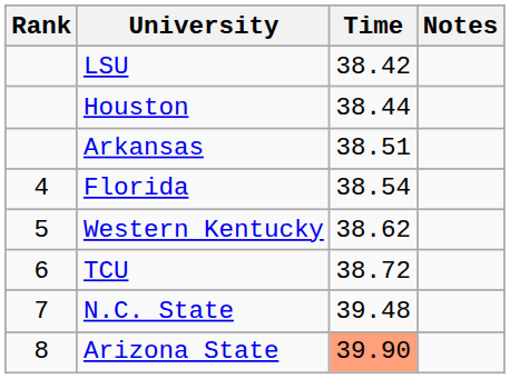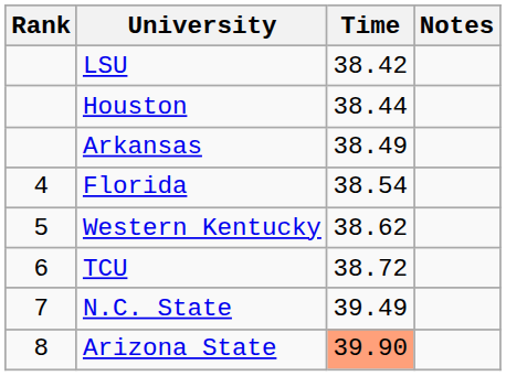 <table class="wikitable sortable" style="text-align:center">
 <tr>
 <th>Rank</th>
 <th>University</th>
 <th>Time</th>
 <th>Notes</th>
 </tr>
 <tr>
 <td></td>
 <td align=left><a href='#'>LSU</a></td>
 <td>38.42</td>
 <td></td>
 </tr>
 <tr>
 <td></td>
 <td align=left><a href='#'>Houston</a></td>
 <td>38.44</td>
 <td></td>
 </tr>
 <tr>
 <td></td>
 <td align=left><a href='#'>Arkansas</a></td>
-<td>38.51</td>
+<td>38.49</td>
 <td></td>
 </tr>
 <tr>
 <td>4</td>
 <td align=left><a href='#'>Florida</a></td>
 <td>38.54</td>
 <td></td>
 </tr>
 <tr>
 <td>5</td>
 <td align=left><a href='#'>Western Kentucky</a></td>
 <td>38.62</td>
 <td></td>
 </tr>
 <tr>
 <td>6</td>
 <td align=left><a href='#'>TCU</a></td>
 <td>38.72</td>
 <td></td>
 </tr>
 <tr>
 <td>7</td>
 <td align=left><a href='#'>N.C. State</a></td>
-<td>39.48</td>
+<td>39.49</td>
 <td></td>
 </tr>
 <tr>
 <td>8</td>
 <td align=left><a href='#'>Arizona State</a></td>
 <td style="background: lightsalmon;">39.90</td>
 <td></td>
 </tr>
 </table>
